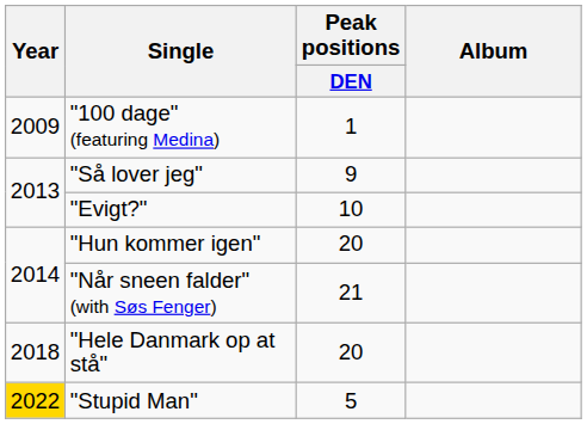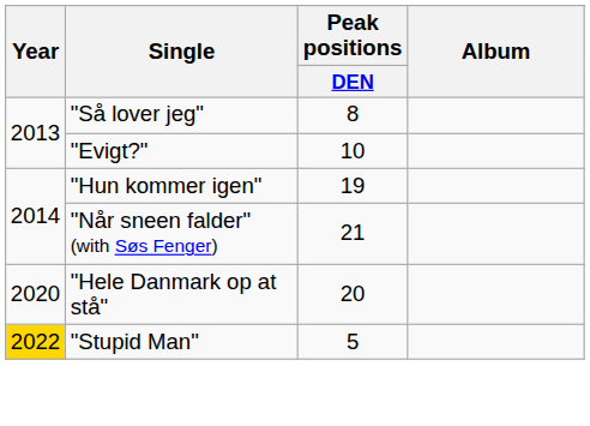 <table class="wikitable">
 <tr>
 <th align="center" rowspan="2" width="10">Year</th>
 <th align="center" rowspan="2" width="160">Single</th>
 <th align="center" colspan="1" width="20">Peak positions</th>
 <th align="center" rowspan="2" width="120">Album</th>
 </tr>
 <tr>
 <th scope="col" style="width:3em;font-size:90%;"><a href='#'>DEN</a><br></th>
 </tr>
 <tr>
-<td style="text-align:center;">2009</td>
-<td>"100 dage" <br><small>(featuring <a href='#'>Medina</a>)</small></td>
-<td style="text-align:center;">1</td>
-<td style="text-align:center;"></td>
-</tr>
-<tr>
 <td style="text-align:center;" rowspan=2>2013</td>
 <td>"Så lover jeg"</td>
-<td style="text-align:center;">9</td>
+<td style="text-align:center;">8</td>
 <td style="text-align:center;"></td>
 </tr>
 <tr>
 <td>"Evigt?"</td>
 <td style="text-align:center;">10</td>
 <td style="text-align:center;"></td>
 </tr>
 <tr>
 <td style="text-align:center;" rowspan=2>2014</td>
 <td>"Hun kommer igen"</td>
-<td style="text-align:center;">20</td>
+<td style="text-align:center;">19</td>
 <td style="text-align:center;"></td>
 </tr>
 <tr>
 <td>"Når sneen falder" <br><small>(with <a href='#'>Søs Fenger</a>)</small></td>
 <td style="text-align:center;">21<br></td>
 <td style="text-align:center;"></td>
 </tr>
 <tr>
-<td style="text-align:center;">2018</td>
+<td style="text-align:center;">2020</td>
 <td>"Hele Danmark op at stå"</td>
 <td style="text-align:center;">20<br></td>
 <td style="text-align:center;"></td>
 </tr>
 <tr>
 <td style="background: gold; text-align:center;">2022</td>
 <td>"Stupid Man"<br></td>
 <td style="text-align:center;">5<br></td>
 <td style="text-align:center;"></td>
 </tr>
 </table>
